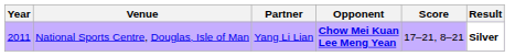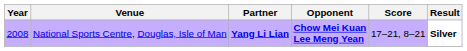 <table class="sortable wikitable" style="font-size: 90%;">
 <tr>
 <th>Year</th>
 <th>Venue</th>
 <th>Partner</th>
 <th>Opponent</th>
 <th>Score</th>
 <th>Result</th>
 </tr>
 <tr style="background:#C6AEFF">
-<td align="center"><a href='#'>2011</a></td>
+<td align="center"><a href='#'>2008</a></td>
 <td align="left"><a href='#'>National Sports Centre</a>, <a href='#'>Douglas, Isle of Man</a></td>
-<td align="left"> <a href='#'>Yang Li Lian</a></td>
+<td align="left"><strong> <a href='#'>Yang Li Lian</a></strong></td>
 <td align="left"><strong> <a href='#'>Chow Mei Kuan</a><br> <a href='#'>Lee Meng Yean</a></strong></td>
 <td align="left">17–21, 8–21</td>
 <td style="text-align:left; background:white"> <strong>Silver</strong></td>
 </tr>
 </table>
